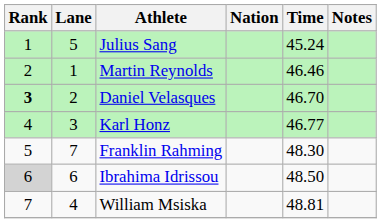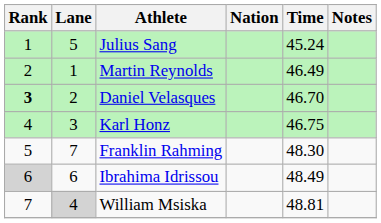 <table class="wikitable sortable" style="text-align:center">
 <tr>
 <th>Rank</th>
 <th>Lane</th>
 <th>Athlete</th>
 <th>Nation</th>
 <th>Time</th>
 <th>Notes</th>
 </tr>
 <tr bgcolor=bbf3bb>
 <td>1</td>
 <td>5</td>
 <td align=left><a href='#'>Julius Sang</a></td>
 <td align=left></td>
 <td>45.24</td>
 <td></td>
 </tr>
 <tr bgcolor=bbf3bb>
 <td>2</td>
 <td>1</td>
 <td align=left><a href='#'>Martin Reynolds</a></td>
 <td align=left></td>
-<td>46.46</td>
+<td>46.49</td>
 <td></td>
 </tr>
 <tr bgcolor=bbf3bb>
 <td><strong>3</strong></td>
 <td>2</td>
 <td align=left><a href='#'>Daniel Velasques</a></td>
 <td align=left></td>
 <td>46.70</td>
 <td></td>
 </tr>
 <tr bgcolor=bbf3bb>
 <td>4</td>
 <td>3</td>
 <td align=left><a href='#'>Karl Honz</a></td>
 <td align=left></td>
-<td>46.77</td>
+<td>46.75</td>
 <td></td>
 </tr>
 <tr>
 <td>5</td>
 <td>7</td>
 <td align=left><a href='#'>Franklin Rahming</a></td>
 <td align=left></td>
 <td>48.30</td>
 <td></td>
 </tr>
 <tr>
 <td style="background: lightgrey;">6</td>
 <td>6</td>
 <td align=left><a href='#'>Ibrahima Idrissou</a></td>
 <td align=left></td>
-<td>48.50</td>
+<td>48.49</td>
 <td></td>
 </tr>
 <tr>
 <td>7</td>
-<td>4</td>
+<td style="background: lightgrey;">4</td>
 <td align=left>William Msiska</td>
 <td align=left></td>
 <td>48.81</td>
 <td></td>
 </tr>
 <tr>
 </tr>
 </table>
